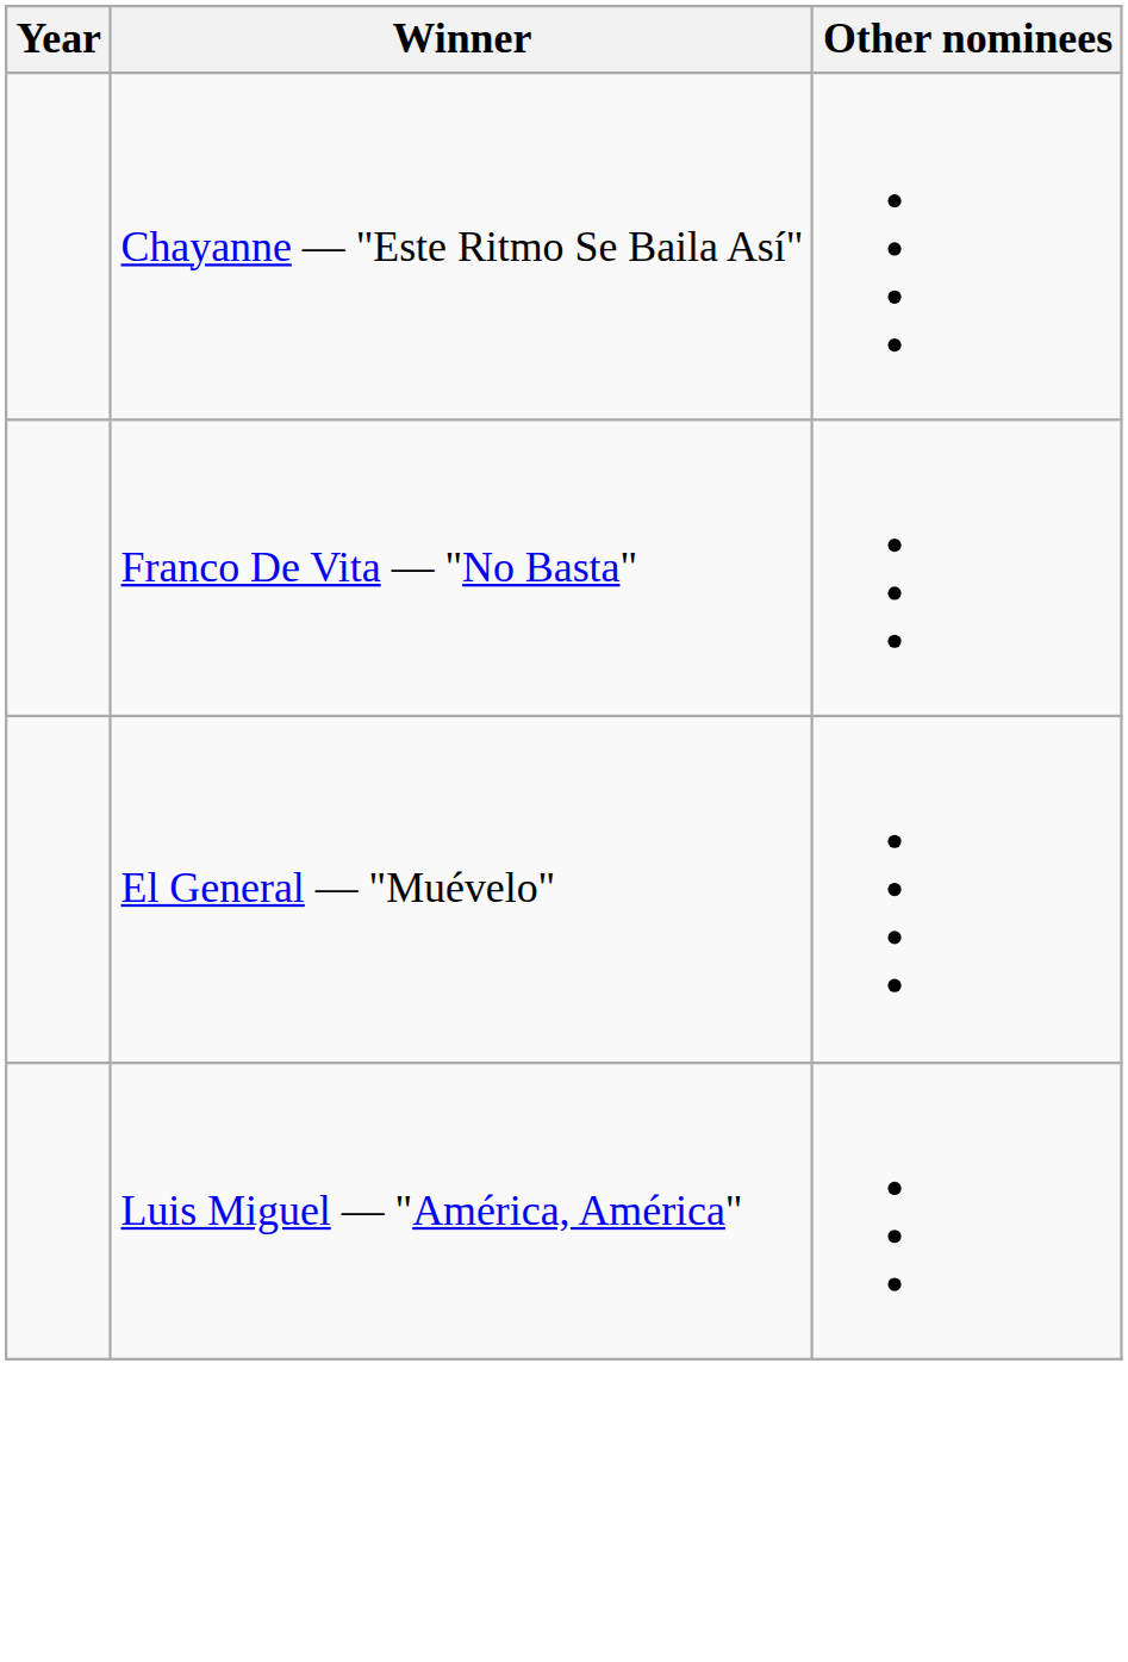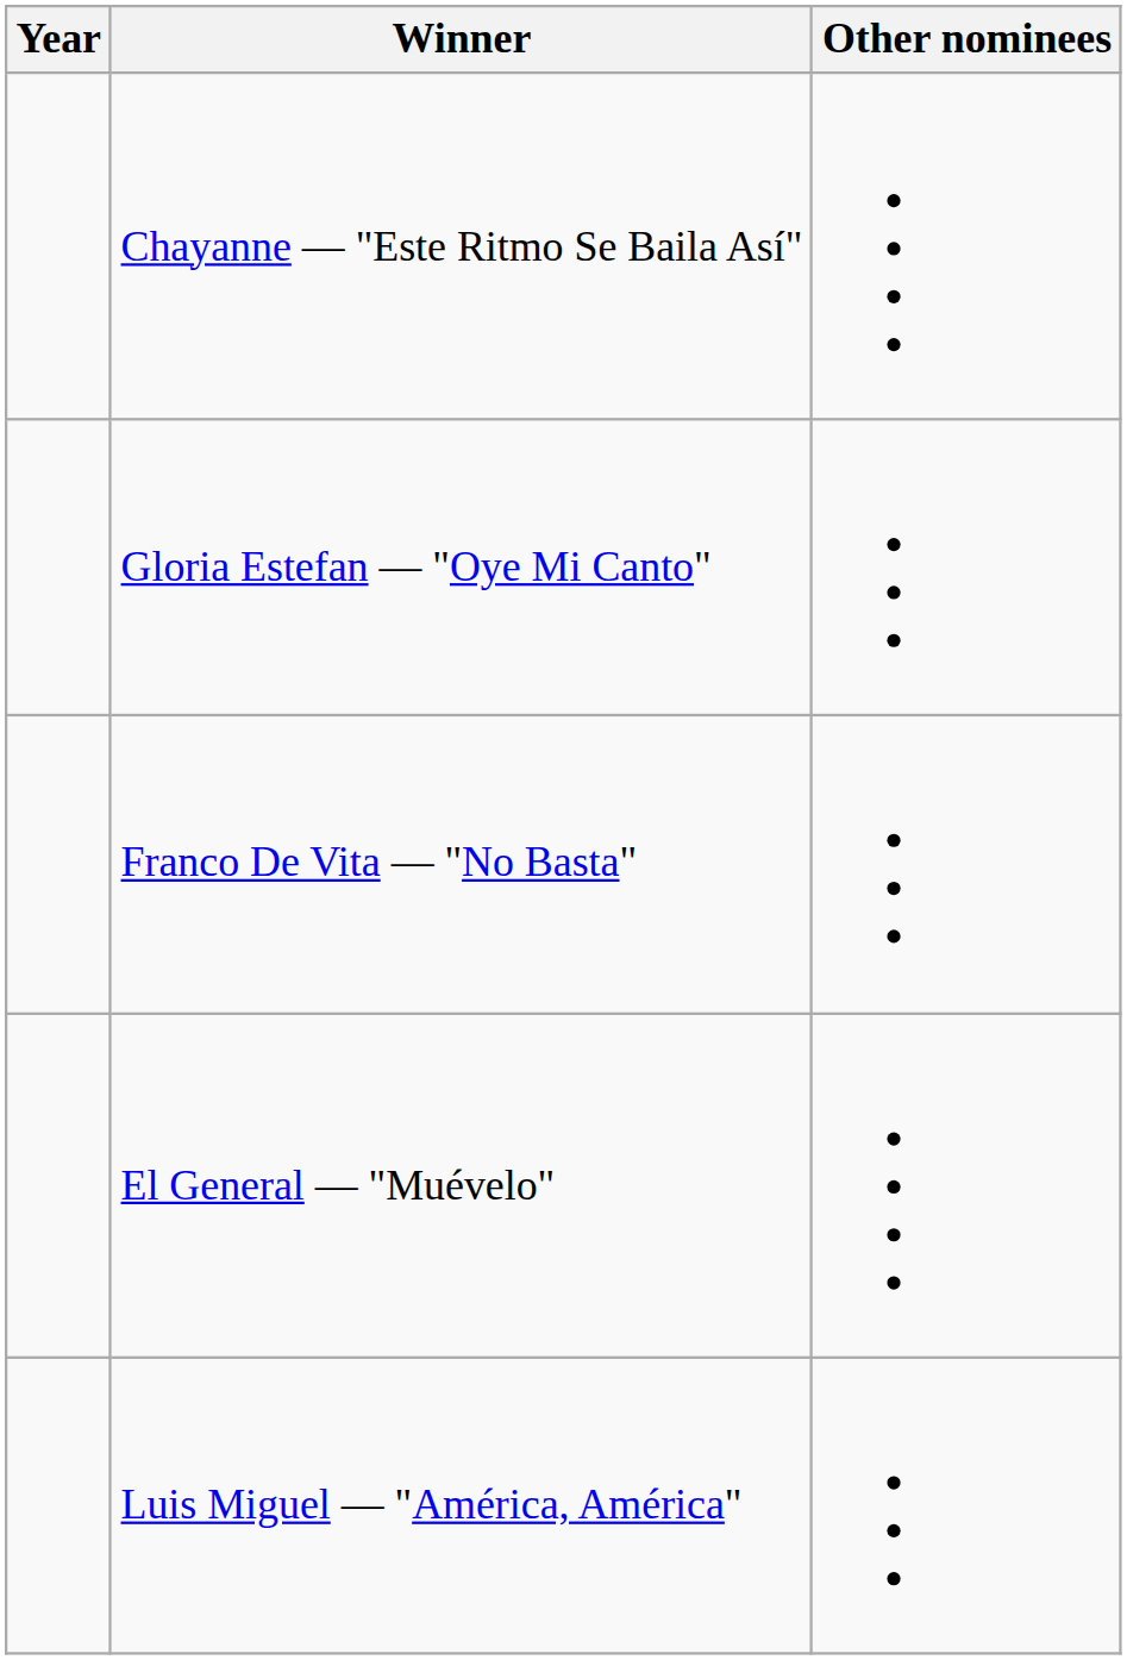 <table class="wikitable">
 <tr>
 <th>Year</th>
 <th>Winner</th>
 <th>Other nominees</th>
 </tr>
 <tr>
 <td></td>
 <td><a href='#'>Chayanne</a> — "Este Ritmo Se Baila Así"</td>
 <td><br><ul><li></li><li></li><li></li><li></li></ul></td>
+</tr>
+<tr>
+<td></td>
+<td><a href='#'>Gloria Estefan</a> — "<a href='#'>Oye Mi Canto</a>"</td>
+<td><br><ul><li></li><li></li><li></li></ul></td>
 </tr>
 <tr>
 <td></td>
 <td><a href='#'>Franco De Vita</a> — "<a href='#'>No Basta</a>"</td>
 <td><br><ul><li></li><li></li><li></li></ul></td>
 </tr>
 <tr>
 <td></td>
 <td><a href='#'>El General</a> — "Muévelo"</td>
 <td><br><ul><li></li><li></li><li></li><li></li></ul></td>
 </tr>
 <tr>
 <td></td>
 <td><a href='#'>Luis Miguel</a> — "<a href='#'>América, América</a>"</td>
 <td><br><ul><li></li><li></li><li></li></ul></td>
 </tr>
 </table>
